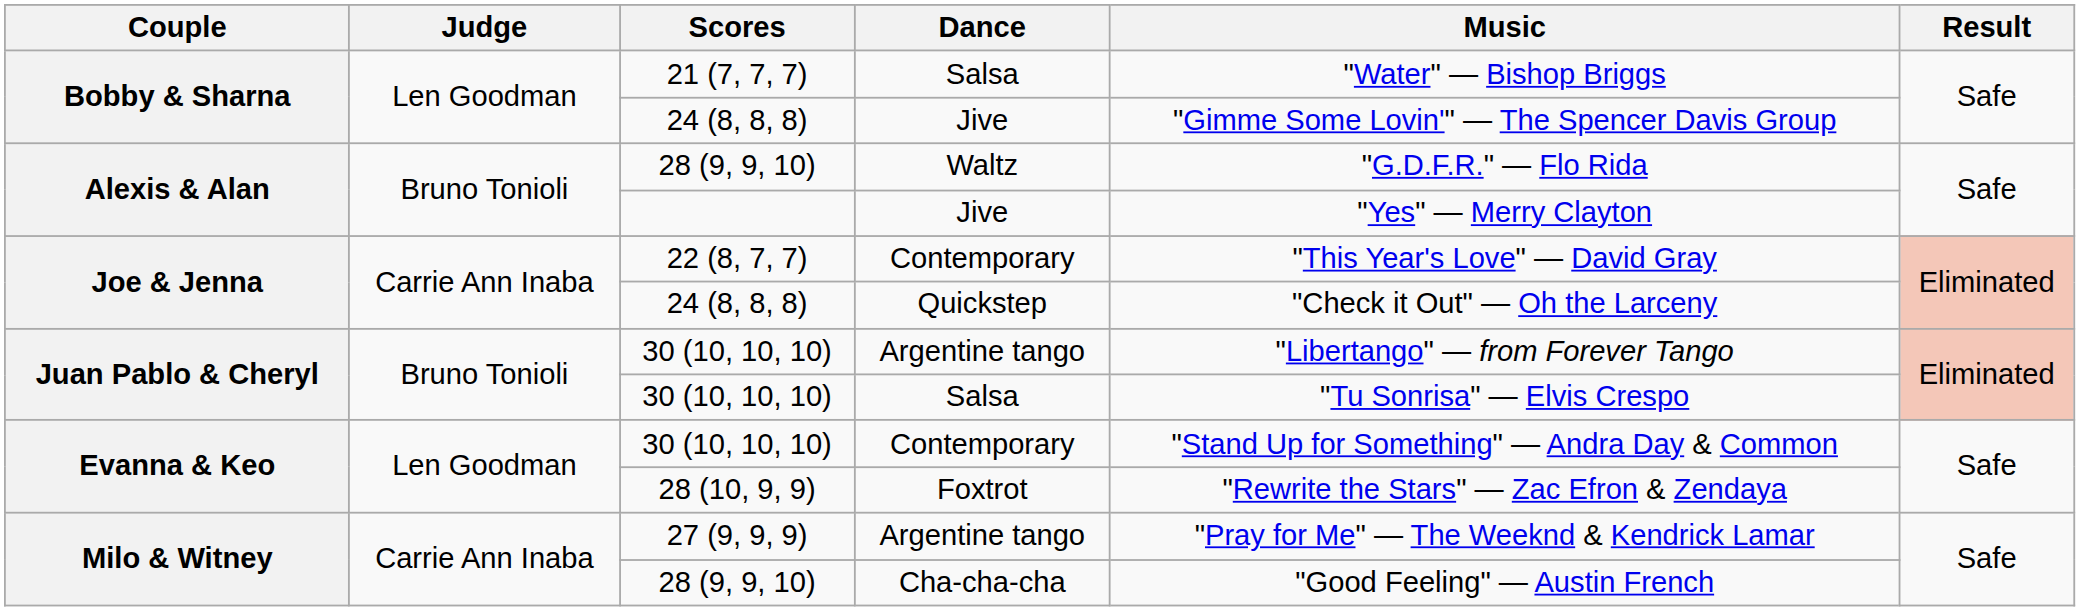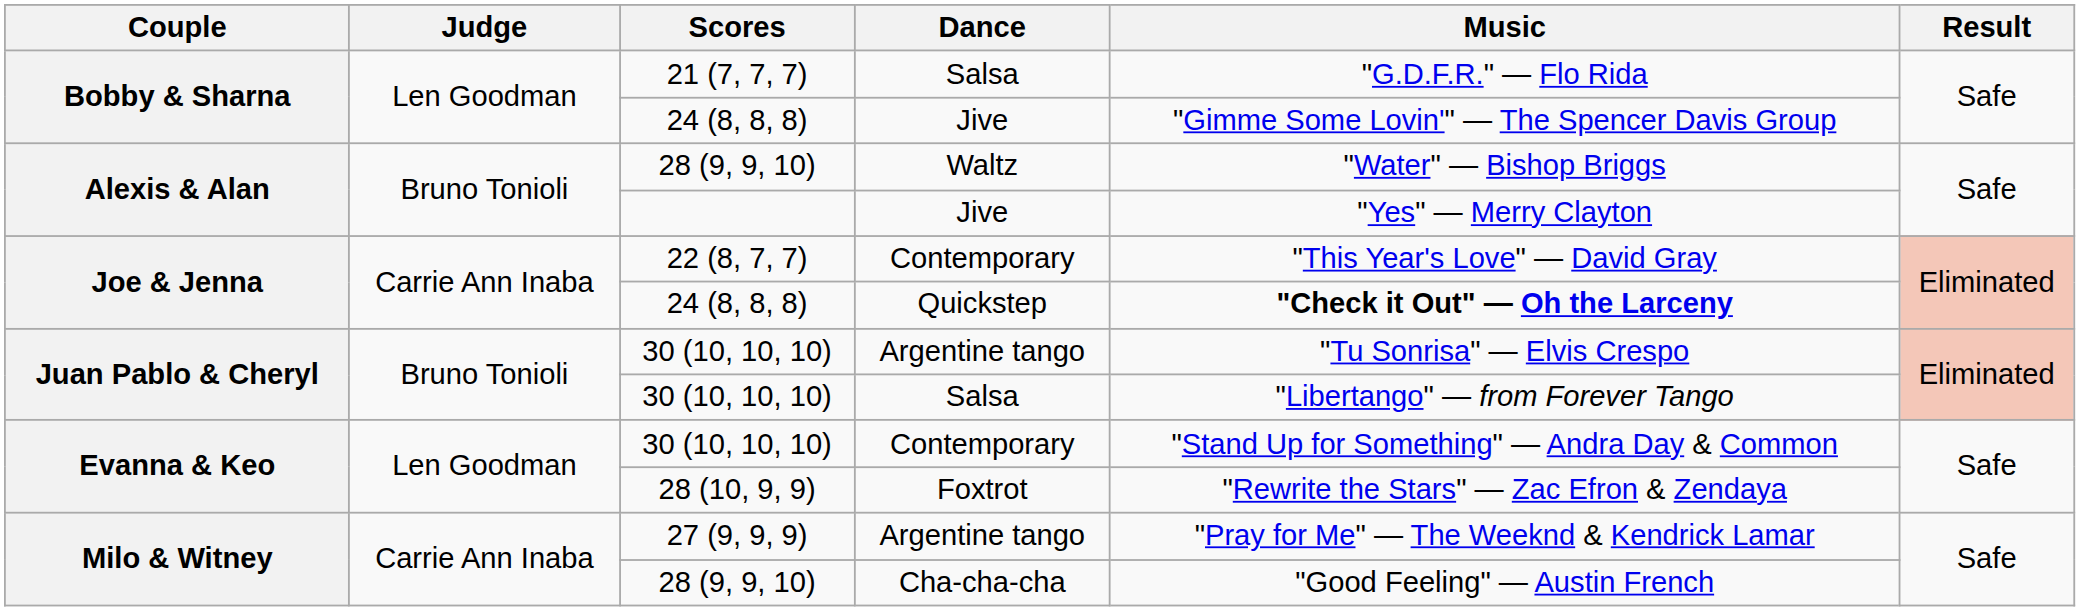 <table class="wikitable sortable" style="text-align:center; width:90%">
 <tr>
 <th scope="col">Couple</th>
 <th scope="col" class="unsortable">Judge</th>
 <th scope="col">Scores</th>
 <th scope="col" class="unsortable">Dance</th>
 <th scope="col" class="unsortable">Music</th>
 <th scope="col" class="unsortable">Result</th>
 </tr>
 <tr>
 <th scope="row" rowspan=2>Bobby & Sharna</th>
 <td rowspan=2>Len Goodman</td>
 <td>21 (7, 7, 7)</td>
 <td>Salsa</td>
-<td>"<a href='#'>Water</a>" — <a href='#'>Bishop Briggs</a></td>
+<td>"<a href='#'>G.D.F.R.</a>" — <a href='#'>Flo Rida</a></td>
 <td rowspan=2>Safe</td>
 </tr>
 <tr>
 <td>24 (8, 8, 8)</td>
 <td>Jive</td>
 <td>"<a href='#'>Gimme Some Lovin'</a>" — <a href='#'>The Spencer Davis Group</a></td>
 </tr>
 <tr>
 <th scope="row" rowspan=2>Alexis & Alan</th>
 <td rowspan=2>Bruno Tonioli</td>
 <td>28 (9, 9, 10)</td>
 <td>Waltz</td>
-<td>"<a href='#'>G.D.F.R.</a>" — <a href='#'>Flo Rida</a></td>
+<td>"<a href='#'>Water</a>" — <a href='#'>Bishop Briggs</a></td>
 <td rowspan=2>Safe</td>
 </tr>
 <tr>
 <td></td>
 <td>Jive</td>
 <td>"<a href='#'>Yes</a>" — <a href='#'>Merry Clayton</a></td>
 </tr>
 <tr>
 <th scope="row" rowspan=2>Joe & Jenna</th>
 <td rowspan=2>Carrie Ann Inaba</td>
 <td>22 (8, 7, 7)</td>
 <td>Contemporary</td>
 <td>"<a href='#'>This Year's Love</a>" — <a href='#'>David Gray</a></td>
 <td rowspan=2 bgcolor=f4c7b8>Eliminated</td>
 </tr>
 <tr>
 <td>24 (8, 8, 8)</td>
 <td>Quickstep</td>
-<td>"Check it Out" — <a href='#'>Oh the Larceny</a></td>
+<td><strong>"Check it Out" — <a href='#'>Oh the Larceny</a></strong></td>
 </tr>
 <tr>
 <th scope="row" rowspan=2>Juan Pablo & Cheryl</th>
 <td rowspan=2>Bruno Tonioli</td>
 <td>30 (10, 10, 10)</td>
 <td>Argentine tango</td>
-<td>"<a href='#'>Libertango</a>" — <em>from Forever Tango</em></td>
+<td>"<a href='#'>Tu Sonrisa</a>" — <a href='#'>Elvis Crespo</a></td>
 <td rowspan=2 bgcolor=f4c7b8>Eliminated</td>
 </tr>
 <tr>
 <td>30 (10, 10, 10)</td>
 <td>Salsa</td>
-<td>"<a href='#'>Tu Sonrisa</a>" — <a href='#'>Elvis Crespo</a></td>
+<td>"<a href='#'>Libertango</a>" — <em>from Forever Tango</em></td>
 </tr>
 <tr>
 <th scope="row" rowspan=2>Evanna & Keo</th>
 <td rowspan=2>Len Goodman</td>
 <td>30 (10, 10, 10)</td>
 <td>Contemporary</td>
 <td>"<a href='#'>Stand Up for Something</a>" — <a href='#'>Andra Day</a> & <a href='#'>Common</a></td>
 <td rowspan=2>Safe</td>
 </tr>
 <tr>
 <td>28 (10, 9, 9)</td>
 <td>Foxtrot</td>
 <td>"<a href='#'>Rewrite the Stars</a>" — <a href='#'>Zac Efron</a> & <a href='#'>Zendaya</a></td>
 </tr>
 <tr>
 <th scope="row" rowspan=2>Milo & Witney</th>
 <td rowspan=2>Carrie Ann Inaba</td>
 <td>27 (9, 9, 9)</td>
 <td>Argentine tango</td>
 <td>"<a href='#'>Pray for Me</a>" — <a href='#'>The Weeknd</a> & <a href='#'>Kendrick Lamar</a></td>
 <td rowspan=2>Safe</td>
 </tr>
 <tr>
 <td>28 (9, 9, 10)</td>
 <td>Cha-cha-cha</td>
 <td>"Good Feeling" — <a href='#'>Austin French</a></td>
 </tr>
 </table>
